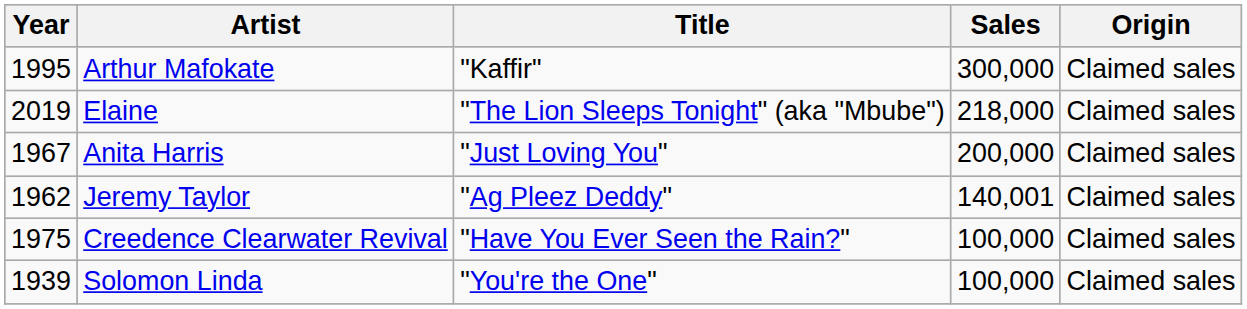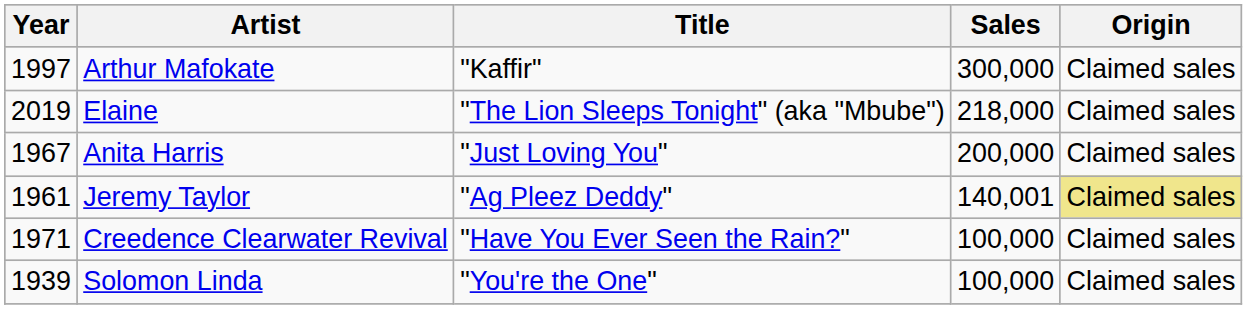 <table class="wikitable">
 <tr>
 <th>Year</th>
 <th>Artist</th>
 <th>Title</th>
 <th>Sales</th>
 <th>Origin</th>
 </tr>
 <tr>
-<td>1995</td>
+<td>1997</td>
 <td><a href='#'>Arthur Mafokate</a></td>
 <td>"Kaffir"</td>
 <td>300,000</td>
 <td>Claimed sales</td>
 </tr>
 <tr>
 <td>2019</td>
 <td><a href='#'>Elaine</a></td>
 <td>"<a href='#'>The Lion Sleeps Tonight</a>" (aka "Mbube")</td>
 <td>218,000</td>
 <td>Claimed sales</td>
 </tr>
 <tr>
 <td>1967</td>
 <td><a href='#'>Anita Harris</a></td>
 <td>"<a href='#'>Just Loving You</a>"</td>
 <td>200,000</td>
 <td>Claimed sales</td>
 </tr>
 <tr>
-<td>1962</td>
+<td>1961</td>
 <td><a href='#'>Jeremy Taylor</a></td>
 <td>"<a href='#'>Ag Pleez Deddy</a>"</td>
 <td>140,001</td>
-<td>Claimed sales</td>
+<td style="background: khaki;">Claimed sales</td>
 </tr>
 <tr>
-<td>1975</td>
+<td>1971</td>
 <td><a href='#'>Creedence Clearwater Revival</a></td>
 <td>"<a href='#'>Have You Ever Seen the Rain?</a>"</td>
 <td>100,000</td>
 <td>Claimed sales</td>
 </tr>
 <tr>
 <td>1939</td>
 <td><a href='#'>Solomon Linda</a></td>
 <td>"<a href='#'>You're the One</a>"</td>
 <td>100,000</td>
 <td>Claimed sales</td>
 </tr>
 </table>
